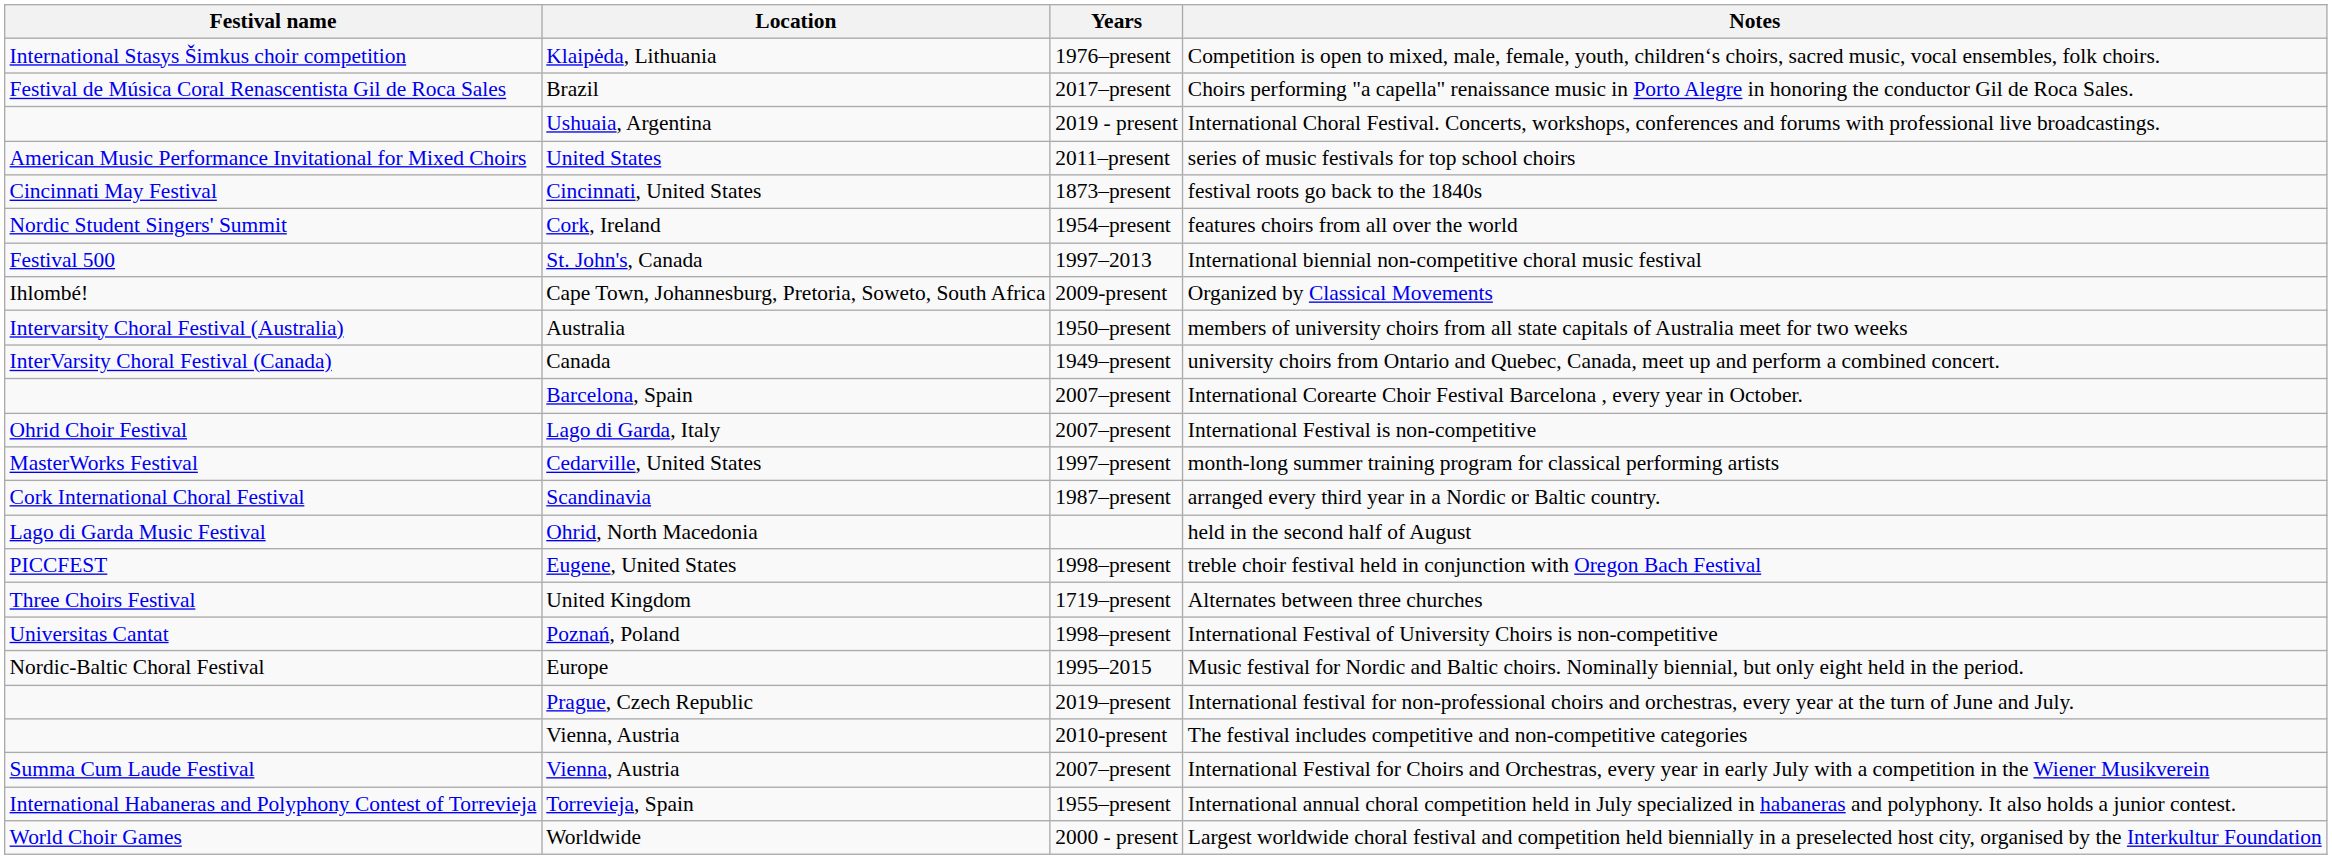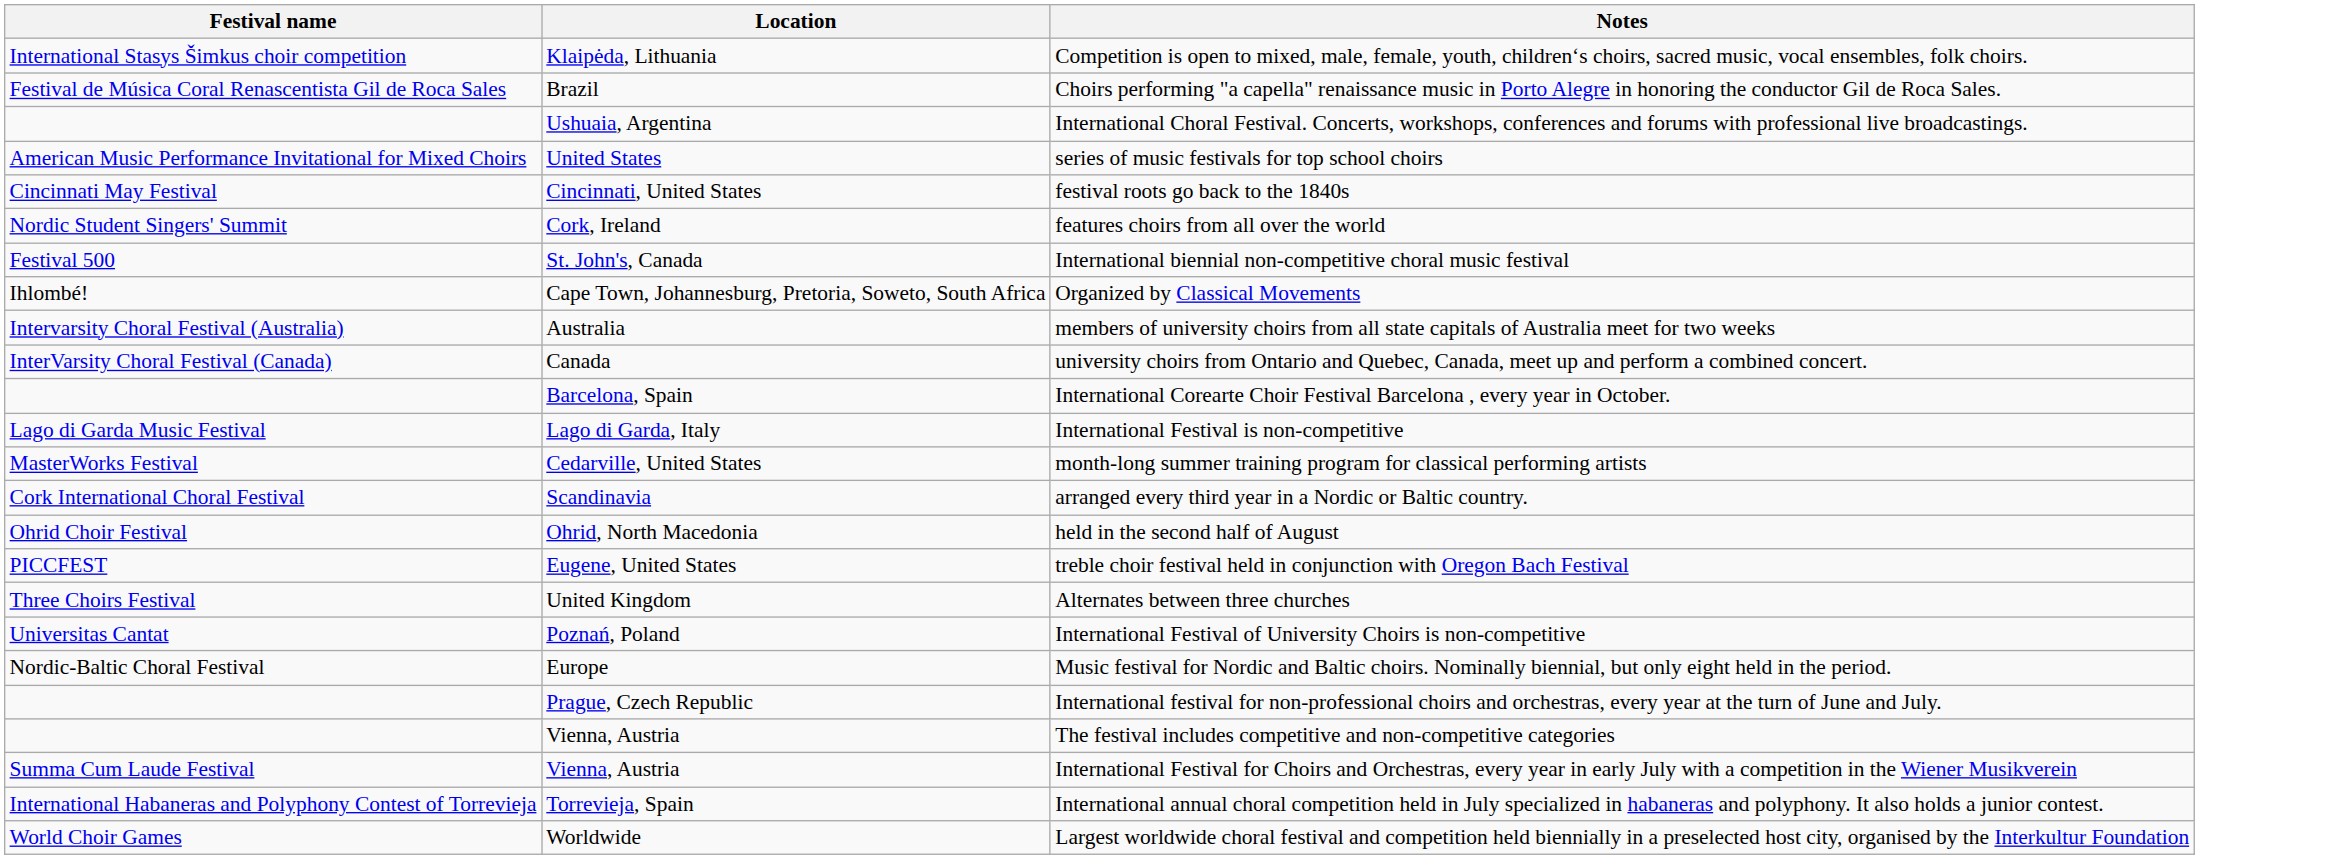 <table class="wikitable sortable">
 <tr>
 <th>Festival name</th>
 <th>Location</th>
-<th>Years</th>
 <th>Notes</th>
 </tr>
 <tr>
 <td><a href='#'>International Stasys Šimkus choir competition</a></td>
 <td><a href='#'>Klaipėda</a>, Lithuania</td>
-<td>1976–present</td>
 <td>Competition is open to mixed, male, female, youth, children‘s choirs, sacred music, vocal ensembles, folk choirs.</td>
 </tr>
 <tr>
 <td><a href='#'>Festival de Música Coral Renascentista Gil de Roca Sales</a></td>
 <td>Brazil</td>
-<td>2017–present</td>
 <td>Choirs performing "a capella" renaissance music in <a href='#'>Porto Alegre</a> in honoring the conductor Gil de Roca Sales.</td>
 </tr>
 <tr>
 <td></td>
 <td><a href='#'>Ushuaia</a>, Argentina</td>
-<td>2019 - present</td>
 <td>International Choral Festival. Concerts, workshops, conferences and forums with professional live broadcastings.</td>
 </tr>
 <tr>
 <td><a href='#'>American Music Performance Invitational for Mixed Choirs</a></td>
 <td><a href='#'>United States</a></td>
-<td>2011–present</td>
 <td>series of music festivals for top school choirs</td>
 </tr>
 <tr>
 <td><a href='#'>Cincinnati May Festival</a></td>
 <td><a href='#'>Cincinnati</a>, United States</td>
-<td>1873–present</td>
 <td>festival roots go back to the 1840s</td>
 </tr>
 <tr>
 <td><a href='#'>Nordic Student Singers' Summit</a></td>
 <td><a href='#'>Cork</a>, Ireland</td>
-<td>1954–present</td>
 <td>features choirs from all over the world</td>
 </tr>
 <tr>
 <td><a href='#'>Festival 500</a></td>
 <td><a href='#'>St. John's</a>, Canada</td>
-<td>1997–2013</td>
 <td>International biennial non-competitive choral music festival</td>
 </tr>
 <tr>
 <td>Ihlombé!</td>
 <td>Cape Town, Johannesburg, Pretoria, Soweto, South Africa</td>
-<td>2009-present</td>
 <td>Organized by <a href='#'>Classical Movements</a></td>
 </tr>
 <tr>
 <td><a href='#'>Intervarsity Choral Festival (Australia)</a></td>
 <td>Australia</td>
-<td>1950–present</td>
 <td>members of university choirs from all state capitals of Australia meet for two weeks</td>
 </tr>
 <tr>
 <td><a href='#'>InterVarsity Choral Festival (Canada)</a></td>
 <td>Canada</td>
-<td>1949–present</td>
 <td>university choirs from Ontario and Quebec, Canada, meet up and perform a combined concert.</td>
 </tr>
 <tr>
 <td></td>
 <td><a href='#'>Barcelona</a>, Spain</td>
-<td>2007–present</td>
 <td>International Corearte Choir Festival Barcelona , every year in  October.</td>
 </tr>
 <tr>
-<td><a href='#'>Ohrid Choir Festival</a></td>
+<td><a href='#'>Lago di Garda Music Festival</a></td>
 <td><a href='#'>Lago di Garda</a>, Italy</td>
-<td>2007–present</td>
 <td>International Festival is non-competitive</td>
 </tr>
 <tr>
 <td><a href='#'>MasterWorks Festival</a></td>
 <td><a href='#'>Cedarville</a>, United States</td>
-<td>1997–present</td>
 <td>month-long summer training program for classical performing artists</td>
 </tr>
 <tr>
 <td><a href='#'>Cork International Choral Festival</a></td>
 <td><a href='#'>Scandinavia</a></td>
-<td>1987–present</td>
 <td>arranged every third year in a Nordic or Baltic country.</td>
 </tr>
 <tr>
-<td><a href='#'>Lago di Garda Music Festival</a></td>
+<td><a href='#'>Ohrid Choir Festival</a></td>
 <td><a href='#'>Ohrid</a>, North Macedonia</td>
-<td></td>
 <td>held in the second half of August</td>
 </tr>
 <tr>
 <td><a href='#'>PICCFEST</a></td>
 <td><a href='#'>Eugene</a>, United States</td>
-<td>1998–present</td>
 <td>treble choir festival held in conjunction with <a href='#'>Oregon Bach Festival</a></td>
 </tr>
 <tr>
 <td><a href='#'>Three Choirs Festival</a></td>
 <td>United Kingdom</td>
-<td>1719–present</td>
 <td>Alternates between three churches</td>
 </tr>
 <tr>
 <td><a href='#'>Universitas Cantat</a></td>
 <td><a href='#'>Poznań</a>, Poland</td>
-<td>1998–present</td>
 <td>International Festival of University Choirs is non-competitive</td>
 </tr>
 <tr>
 <td>Nordic-Baltic Choral Festival</td>
 <td>Europe</td>
-<td>1995–2015</td>
 <td>Music festival for Nordic and Baltic choirs. Nominally biennial, but only eight held in the period.</td>
 </tr>
 <tr>
 <td></td>
 <td><a href='#'>Prague</a>, Czech Republic</td>
-<td>2019–present</td>
 <td>International festival for non-professional choirs and orchestras, every year at the turn of June and July.</td>
 </tr>
 <tr>
 <td></td>
 <td>Vienna, Austria</td>
-<td>2010-present</td>
 <td>The festival includes competitive and non-competitive categories</td>
 </tr>
 <tr>
 <td><a href='#'>Summa Cum Laude Festival</a></td>
 <td><a href='#'>Vienna</a>, Austria</td>
-<td>2007–present</td>
 <td>International Festival for Choirs and Orchestras, every year in early July with a competition in the <a href='#'>Wiener Musikverein</a></td>
 </tr>
 <tr>
 <td><a href='#'>International Habaneras and Polyphony Contest of Torrevieja</a></td>
 <td><a href='#'>Torrevieja</a>, Spain</td>
-<td>1955–present</td>
 <td>International annual choral competition held in July specialized in <a href='#'>habaneras</a> and polyphony. It also holds a junior contest.</td>
 </tr>
 <tr>
 <td><a href='#'>World Choir Games</a></td>
 <td>Worldwide</td>
-<td>2000 - present</td>
 <td>Largest worldwide choral festival and competition held biennially in a preselected host city, organised by the <a href='#'>Interkultur Foundation</a></td>
 </tr>
 </table>
